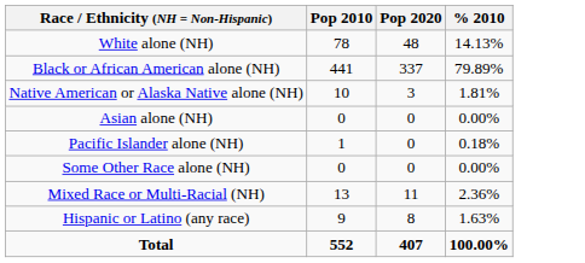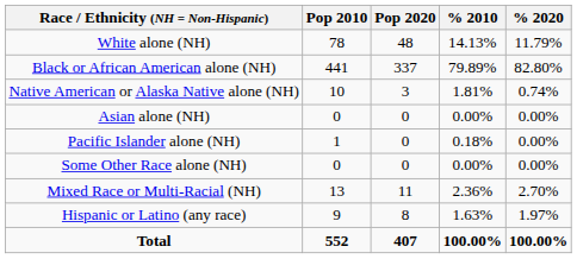 <table class="wikitable" style="text-align:center;">
 <tr>
 <th>Race / Ethnicity <small>(<em>NH = Non-Hispanic</em>)</small></th>
 <th>Pop 2010</th>
 <th>Pop 2020</th>
 <th>% 2010</th>
+<th>% 2020</th>
 </tr>
 <tr>
 <td><a href='#'>White</a> alone (NH)</td>
 <td>78</td>
 <td>48</td>
 <td>14.13%</td>
+<td>11.79%</td>
 </tr>
 <tr>
 <td><a href='#'>Black or African American</a> alone (NH)</td>
 <td>441</td>
 <td>337</td>
 <td>79.89%</td>
+<td>82.80%</td>
 </tr>
 <tr>
 <td><a href='#'>Native American</a> or <a href='#'>Alaska Native</a> alone (NH)</td>
 <td>10</td>
 <td>3</td>
 <td>1.81%</td>
+<td>0.74%</td>
 </tr>
 <tr>
 <td><a href='#'>Asian</a> alone (NH)</td>
 <td>0</td>
 <td>0</td>
+<td>0.00%</td>
 <td>0.00%</td>
 </tr>
 <tr>
 <td><a href='#'>Pacific Islander</a> alone (NH)</td>
 <td>1</td>
 <td>0</td>
 <td>0.18%</td>
+<td>0.00%</td>
 </tr>
 <tr>
 <td><a href='#'>Some Other Race</a> alone (NH)</td>
 <td>0</td>
 <td>0</td>
+<td>0.00%</td>
 <td>0.00%</td>
 </tr>
 <tr>
 <td><a href='#'>Mixed Race or Multi-Racial</a> (NH)</td>
 <td>13</td>
 <td>11</td>
 <td>2.36%</td>
+<td>2.70%</td>
 </tr>
 <tr>
 <td><a href='#'>Hispanic or Latino</a> (any race)</td>
 <td>9</td>
 <td>8</td>
 <td>1.63%</td>
+<td>1.97%</td>
 </tr>
 <tr>
 <td><strong>Total</strong></td>
 <td><strong>552</strong></td>
 <td><strong>407</strong></td>
 <td><strong>100.00%</strong></td>
+<td><strong>100.00%</strong></td>
 </tr>
 </table>
